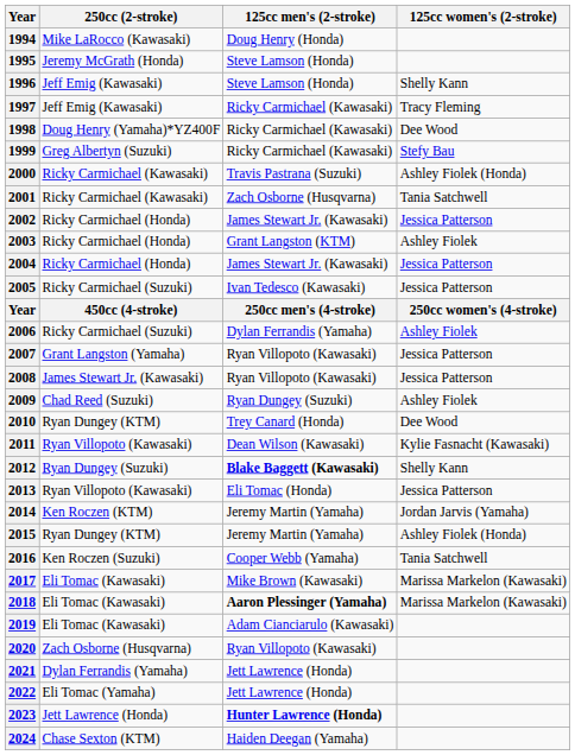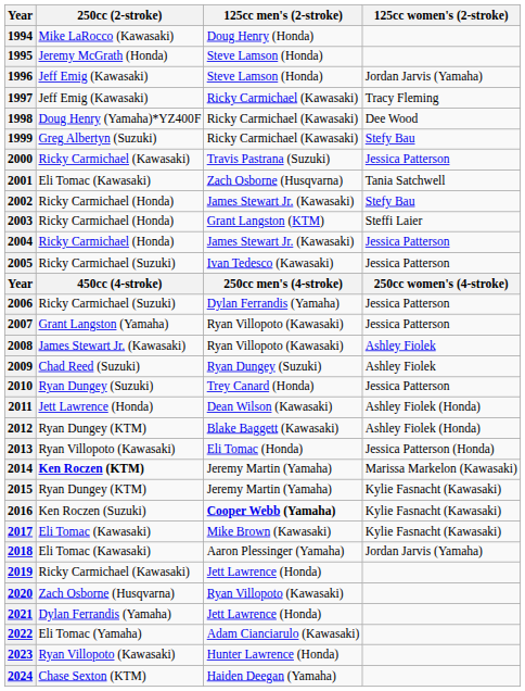 <table class="wikitable" style="font-size: 90%;">
 <tr>
 <th>Year</th>
 <th>250cc (2-stroke)</th>
 <th>125cc men's (2-stroke)</th>
 <th>125cc women's (2-stroke)</th>
 </tr>
 <tr>
 <th>1994</th>
 <td> <a href='#'>Mike LaRocco</a> (Kawasaki)</td>
 <td> <a href='#'>Doug Henry</a> (Honda)</td>
 <td></td>
 </tr>
 <tr>
 <th>1995</th>
 <td> <a href='#'>Jeremy McGrath</a> (Honda)</td>
 <td> <a href='#'>Steve Lamson</a> (Honda)</td>
 <td></td>
 </tr>
 <tr>
 <th>1996</th>
 <td> <a href='#'>Jeff Emig</a> (Kawasaki)</td>
 <td> <a href='#'>Steve Lamson</a> (Honda)</td>
-<td> Shelly Kann</td>
+<td> Jordan Jarvis (Yamaha)</td>
 </tr>
 <tr>
 <th>1997</th>
 <td> Jeff Emig (Kawasaki)</td>
 <td> <a href='#'>Ricky Carmichael</a> (Kawasaki)</td>
 <td> Tracy Fleming</td>
 </tr>
 <tr>
 <th>1998</th>
 <td> <a href='#'>Doug Henry</a> (Yamaha)*YZ400F</td>
 <td> Ricky Carmichael (Kawasaki)</td>
 <td> Dee Wood</td>
 </tr>
 <tr>
 <th>1999</th>
 <td> <a href='#'>Greg Albertyn</a> (Suzuki)</td>
 <td> Ricky Carmichael (Kawasaki)</td>
 <td> <a href='#'>Stefy Bau</a></td>
 </tr>
 <tr>
 <th>2000</th>
 <td> <a href='#'>Ricky Carmichael</a> (Kawasaki)</td>
 <td> <a href='#'>Travis Pastrana</a> (Suzuki)</td>
-<td> Ashley Fiolek (Honda)</td>
+<td> <a href='#'>Jessica Patterson</a></td>
 </tr>
 <tr>
 <th>2001</th>
-<td> Ricky Carmichael (Kawasaki)</td>
+<td> Eli Tomac (Kawasaki)</td>
 <td> <a href='#'>Zach Osborne</a> (Husqvarna)</td>
 <td> Tania Satchwell</td>
 </tr>
 <tr>
 <th>2002</th>
 <td> Ricky Carmichael (Honda)</td>
 <td> <a href='#'>James Stewart Jr.</a> (Kawasaki)</td>
-<td> <a href='#'>Jessica Patterson</a></td>
+<td> <a href='#'>Stefy Bau</a></td>
 </tr>
 <tr>
 <th>2003</th>
 <td> Ricky Carmichael (Honda)</td>
 <td> <a href='#'>Grant Langston</a> (<a href='#'>KTM</a>)</td>
-<td> Ashley Fiolek</td>
+<td> Steffi Laier</td>
 </tr>
 <tr>
 <th>2004</th>
 <td> <a href='#'>Ricky Carmichael</a> (Honda)</td>
 <td> <a href='#'>James Stewart Jr.</a> (Kawasaki)</td>
 <td> <a href='#'>Jessica Patterson</a></td>
 </tr>
 <tr>
 <th>2005</th>
 <td> Ricky Carmichael (Suzuki)</td>
 <td> <a href='#'>Ivan Tedesco</a> (Kawasaki)</td>
 <td> Jessica Patterson</td>
 </tr>
 <tr>
 <th>Year</th>
 <th>450cc (4-stroke)</th>
 <th>250cc men's (4-stroke)</th>
 <th>250cc women's (4-stroke)</th>
 </tr>
 <tr>
 <th>2006</th>
 <td> Ricky Carmichael (Suzuki)</td>
 <td> <a href='#'>Dylan Ferrandis</a> (Yamaha)</td>
-<td> <a href='#'>Ashley Fiolek</a></td>
+<td> Jessica Patterson</td>
 </tr>
 <tr>
 <th>2007</th>
 <td> <a href='#'>Grant Langston</a> (Yamaha)</td>
 <td> Ryan Villopoto (Kawasaki)</td>
 <td> Jessica Patterson</td>
 </tr>
 <tr>
 <th>2008</th>
 <td> <a href='#'>James Stewart Jr.</a> (Kawasaki)</td>
 <td> Ryan Villopoto (Kawasaki)</td>
-<td> Jessica Patterson</td>
+<td> <a href='#'>Ashley Fiolek</a></td>
 </tr>
 <tr>
 <th>2009</th>
 <td> <a href='#'>Chad Reed</a> (Suzuki)</td>
 <td> <a href='#'>Ryan Dungey</a> (Suzuki)</td>
 <td> Ashley Fiolek</td>
 </tr>
 <tr>
 <th>2010</th>
-<td> Ryan Dungey (KTM)</td>
+<td> <a href='#'>Ryan Dungey</a> (Suzuki)</td>
 <td> <a href='#'>Trey Canard</a> (Honda)</td>
-<td> Dee Wood</td>
+<td> Jessica Patterson</td>
 </tr>
 <tr>
 <th>2011</th>
-<td> <a href='#'>Ryan Villopoto</a> (Kawasaki)</td>
+<td> <a href='#'>Jett Lawrence</a> (Honda)</td>
 <td> <a href='#'>Dean Wilson</a> (Kawasaki)</td>
-<td> Kylie Fasnacht (Kawasaki)</td>
+<td> Ashley Fiolek (Honda)</td>
 </tr>
 <tr>
 <th>2012</th>
-<td> <a href='#'>Ryan Dungey</a> (Suzuki)</td>
-<td><strong> <a href='#'>Blake Baggett</a> (Kawasaki)</strong></td>
-<td> Shelly Kann</td>
+<td> Ryan Dungey (KTM)</td>
+<td> <a href='#'>Blake Baggett</a> (Kawasaki)</td>
+<td> Ashley Fiolek (Honda)</td>
 </tr>
 <tr>
 <th>2013</th>
 <td> Ryan Villopoto (Kawasaki)</td>
 <td> <a href='#'>Eli Tomac</a> (Honda)</td>
-<td> Jessica Patterson</td>
+<td> Jessica Patterson (Honda)</td>
 </tr>
 <tr>
 <th>2014</th>
-<td> <a href='#'>Ken Roczen</a> (KTM)</td>
+<td><strong> <a href='#'>Ken Roczen</a> (KTM)</strong></td>
 <td> Jeremy Martin (Yamaha)</td>
-<td> Jordan Jarvis (Yamaha)</td>
+<td> Marissa Markelon (Kawasaki)</td>
 </tr>
 <tr>
 <th>2015</th>
 <td> Ryan Dungey (KTM)</td>
 <td> Jeremy Martin (Yamaha)</td>
-<td> Ashley Fiolek (Honda)</td>
+<td> Kylie Fasnacht (Kawasaki)</td>
 </tr>
 <tr>
 <th>2016</th>
 <td> Ken Roczen (Suzuki)</td>
-<td> <a href='#'>Cooper Webb</a> (Yamaha)</td>
-<td> Tania Satchwell</td>
+<td><strong> <a href='#'>Cooper Webb</a> (Yamaha)</strong></td>
+<td> Kylie Fasnacht (Kawasaki)</td>
 </tr>
 <tr>
 <th><a href='#'>2017</a></th>
 <td> <a href='#'>Eli Tomac</a> (Kawasaki)</td>
 <td> <a href='#'>Mike Brown</a> (Kawasaki)</td>
-<td> Marissa Markelon (Kawasaki)</td>
+<td> Kylie Fasnacht (Kawasaki)</td>
 </tr>
 <tr>
 <th><a href='#'>2018</a></th>
 <td> Eli Tomac (Kawasaki)</td>
-<td><strong> Aaron Plessinger (Yamaha)</strong></td>
-<td> Marissa Markelon (Kawasaki)</td>
+<td> Aaron Plessinger (Yamaha)</td>
+<td> Jordan Jarvis (Yamaha)</td>
 </tr>
 <tr>
 <th><a href='#'>2019</a></th>
-<td> Eli Tomac (Kawasaki)</td>
-<td> <a href='#'>Adam Cianciarulo</a> (Kawasaki)</td>
+<td> Ricky Carmichael (Kawasaki)</td>
+<td> <a href='#'>Jett Lawrence</a> (Honda)</td>
 <td></td>
 </tr>
 <tr>
 <th><a href='#'>2020</a></th>
 <td> <a href='#'>Zach Osborne</a> (Husqvarna)</td>
 <td> <a href='#'>Ryan Villopoto</a> (Kawasaki)</td>
 <td></td>
 </tr>
 <tr>
 <th><a href='#'>2021</a></th>
 <td> <a href='#'>Dylan Ferrandis</a> (Yamaha)</td>
 <td> <a href='#'>Jett Lawrence</a> (Honda)</td>
 <td></td>
 </tr>
 <tr>
 <th><a href='#'>2022</a></th>
 <td> Eli Tomac (Yamaha)</td>
-<td> <a href='#'>Jett Lawrence</a> (Honda)</td>
+<td> <a href='#'>Adam Cianciarulo</a> (Kawasaki)</td>
 <td></td>
 </tr>
 <tr>
 <th><a href='#'>2023</a></th>
-<td> <a href='#'>Jett Lawrence</a> (Honda)</td>
-<td><strong> <a href='#'>Hunter Lawrence</a> (Honda)</strong></td>
+<td> <a href='#'>Ryan Villopoto</a> (Kawasaki)</td>
+<td> <a href='#'>Hunter Lawrence</a> (Honda)</td>
 <td></td>
 </tr>
 <tr>
 <th><a href='#'>2024</a></th>
 <td> <a href='#'>Chase Sexton</a> (KTM)</td>
 <td> <a href='#'>Haiden Deegan</a> (Yamaha)</td>
 <td></td>
 </tr>
 </table>
